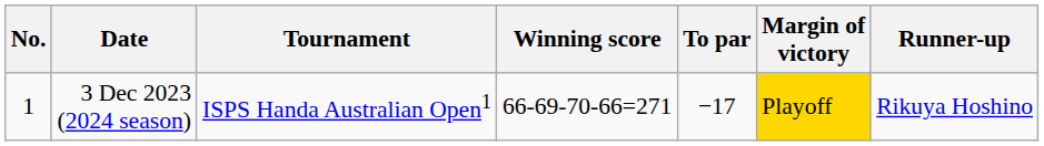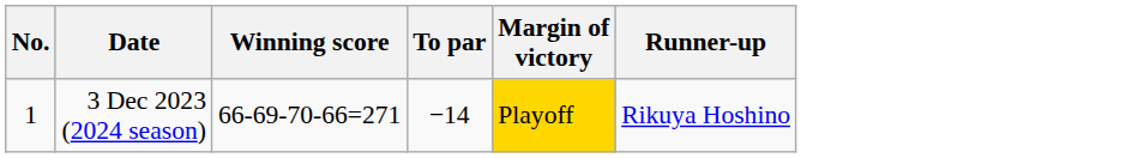 <table class="wikitable" style="font-size:95%;">
 <tr>
 <th>No.</th>
 <th>Date</th>
-<th>Tournament</th>
 <th>Winning score</th>
 <th>To par</th>
 <th>Margin of<br>victory</th>
 <th>Runner-up</th>
 </tr>
 <tr>
 <td align=center>1</td>
 <td align=right>3 Dec 2023<br>(<a href='#'>2024 season</a>)</td>
-<td><a href='#'>ISPS Handa Australian Open</a><sup>1</sup></td>
 <td align=right>66-69-70-66=271</td>
-<td align=center>−17</td>
+<td align=center>−14</td>
 <td style="background: gold;">Playoff</td>
 <td> <a href='#'>Rikuya Hoshino</a></td>
 </tr>
 </table>
